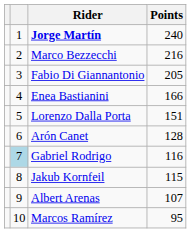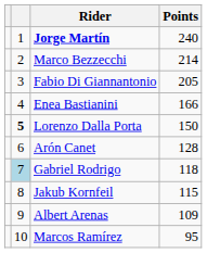 <table class="wikitable" style="font-size: 95%;">
 <tr>
 <th></th>
 <th></th>
 <th>Rider</th>
 <th>Points</th>
 </tr>
 <tr>
 <td align="left"></td>
 <td align=center>1</td>
 <td> <strong><a href='#'>Jorge Martín</a></strong></td>
 <td align=right>240</td>
 </tr>
 <tr>
 <td align="left"></td>
 <td align=center>2</td>
 <td> <a href='#'>Marco Bezzecchi</a></td>
-<td align=right>216</td>
+<td align=right>214</td>
 </tr>
 <tr>
 <td align="left"></td>
 <td align=center>3</td>
 <td> <a href='#'>Fabio Di Giannantonio</a></td>
 <td align=right>205</td>
 </tr>
 <tr>
 <td align="left"></td>
 <td align=center>4</td>
 <td> <a href='#'>Enea Bastianini</a></td>
 <td align=right>166</td>
 </tr>
 <tr>
 <td align="left"></td>
-<td align=center>5</td>
+<td align=center><strong>5</strong></td>
 <td> <a href='#'>Lorenzo Dalla Porta</a></td>
-<td align=right>151</td>
+<td align=right>150</td>
 </tr>
 <tr>
 <td align="left"></td>
 <td align=center>6</td>
 <td> <a href='#'>Arón Canet</a></td>
 <td align=right>128</td>
 </tr>
 <tr>
 <td align="left"></td>
 <td align=center style="background: lightblue;">7</td>
 <td> <a href='#'>Gabriel Rodrigo</a></td>
-<td align=right>116</td>
+<td align=right>118</td>
 </tr>
 <tr>
 <td align="left"></td>
 <td align=center>8</td>
 <td> <a href='#'>Jakub Kornfeil</a></td>
 <td align=right>115</td>
 </tr>
 <tr>
 <td align="left"></td>
 <td align=center>9</td>
 <td> <a href='#'>Albert Arenas</a></td>
-<td align=right>107</td>
+<td align=right>109</td>
 </tr>
 <tr>
 <td align="left"></td>
 <td align=center>10</td>
 <td> <a href='#'>Marcos Ramírez</a></td>
 <td align=right>95</td>
 </tr>
 </table>
